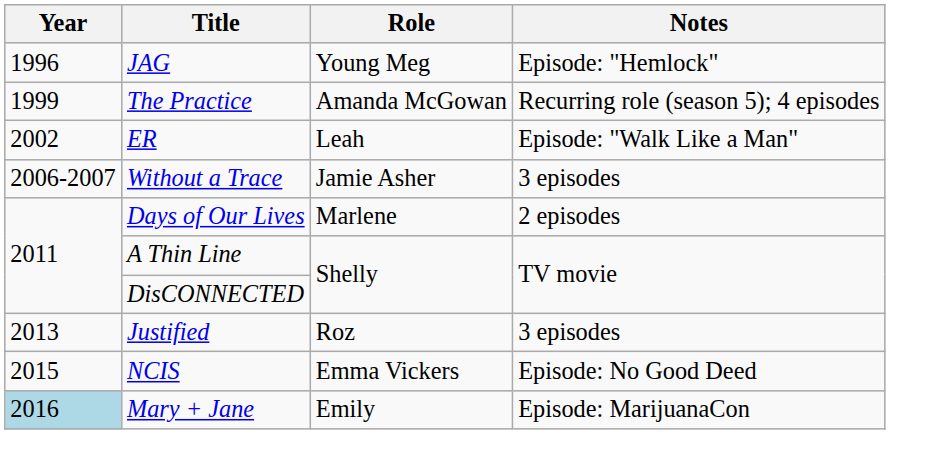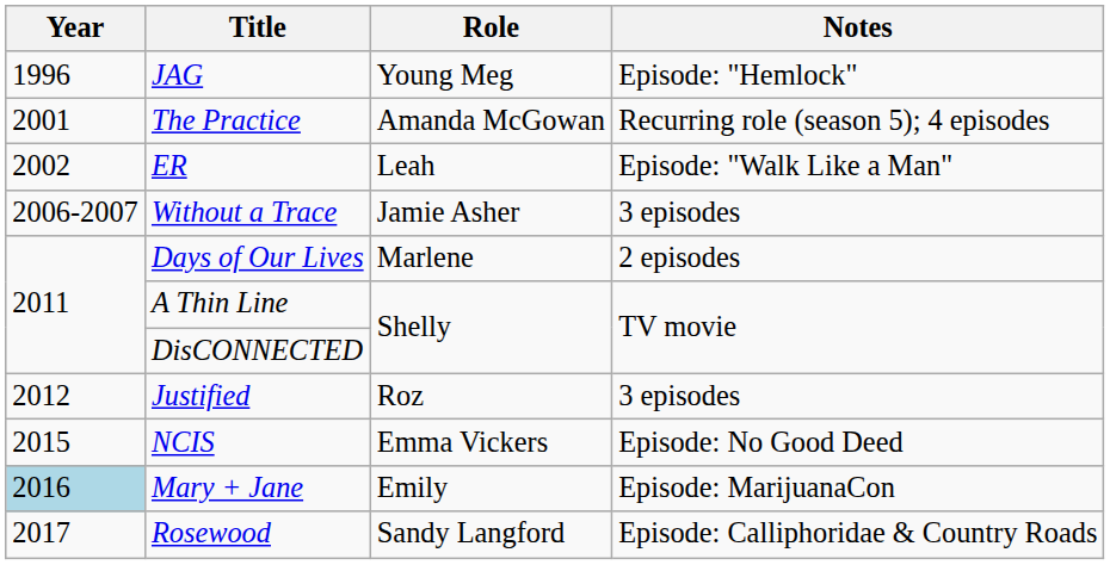 <table class="wikitable sortable">
 <tr>
 <th>Year</th>
 <th>Title</th>
 <th>Role</th>
 <th class="unsortable">Notes</th>
 </tr>
 <tr>
 <td>1996</td>
 <td><em><a href='#'>JAG</a></em></td>
 <td>Young Meg</td>
 <td>Episode: "Hemlock"</td>
 </tr>
 <tr>
-<td>1999</td>
+<td>2001</td>
 <td><em><a href='#'>The Practice</a></em></td>
 <td>Amanda McGowan</td>
 <td>Recurring role (season 5); 4 episodes</td>
 </tr>
 <tr>
 <td>2002</td>
 <td><em><a href='#'>ER</a></em></td>
 <td>Leah</td>
 <td>Episode: "Walk Like a Man"</td>
 </tr>
 <tr>
 <td>2006-2007</td>
 <td><em><a href='#'>Without a Trace</a></em></td>
 <td>Jamie Asher</td>
 <td>3 episodes</td>
 </tr>
 <tr>
 <td rowspan="3">2011</td>
 <td><em><a href='#'>Days of Our Lives</a></em></td>
 <td>Marlene</td>
 <td>2 episodes</td>
 </tr>
 <tr>
 <td><em>A Thin Line</em></td>
 <td rowspan="2">Shelly</td>
 <td rowspan="2">TV movie</td>
 </tr>
 <tr>
 <td><em>DisCONNECTED</em></td>
 </tr>
 <tr>
-<td>2013</td>
+<td>2012</td>
 <td><em><a href='#'>Justified</a></em></td>
 <td>Roz</td>
 <td>3 episodes</td>
 </tr>
 <tr>
 <td>2015</td>
 <td><em><a href='#'>NCIS</a></em></td>
 <td>Emma Vickers</td>
 <td>Episode: No Good Deed</td>
 </tr>
 <tr>
 <td style="background: lightblue;">2016</td>
 <td><em><a href='#'>Mary + Jane</a></em></td>
 <td>Emily</td>
 <td>Episode: MarijuanaCon</td>
 </tr>
+<tr>
+<td>2017</td>
+<td><em><a href='#'>Rosewood</a></em></td>
+<td>Sandy Langford</td>
+<td>Episode: Calliphoridae & Country Roads</td>
+</tr>
 </table>
